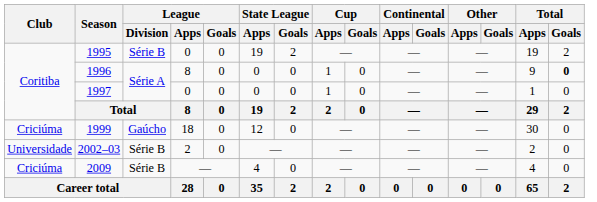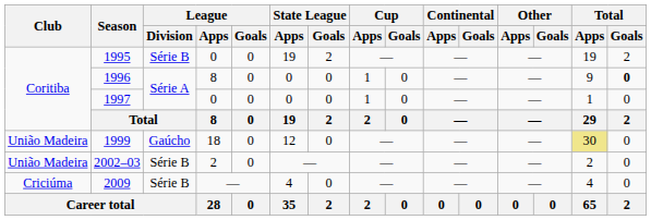 <table class="wikitable" style="text-align: center;">
 <tr>
 <th rowspan="2">Club</th>
 <th rowspan="2">Season</th>
 <th colspan="3">League</th>
 <th colspan="2">State League</th>
 <th colspan="2">Cup</th>
 <th colspan="2">Continental</th>
 <th colspan="2">Other</th>
 <th colspan="2">Total</th>
 </tr>
 <tr>
 <th>Division</th>
 <th>Apps</th>
 <th>Goals</th>
 <th>Apps</th>
 <th>Goals</th>
 <th>Apps</th>
 <th>Goals</th>
 <th>Apps</th>
 <th>Goals</th>
 <th>Apps</th>
 <th>Goals</th>
 <th>Apps</th>
 <th>Goals</th>
 </tr>
 <tr>
 <td rowspan="4" valign="center"><a href='#'>Coritiba</a></td>
 <td><a href='#'>1995</a></td>
 <td><a href='#'>Série B</a></td>
 <td>0</td>
 <td>0</td>
 <td>19</td>
 <td>2</td>
 <td colspan="2">—</td>
 <td colspan="2">—</td>
 <td colspan="2">—</td>
 <td>19</td>
 <td>2</td>
 </tr>
 <tr>
 <td><a href='#'>1996</a></td>
 <td rowspan="2"><a href='#'>Série A</a></td>
 <td>8</td>
 <td>0</td>
 <td>0</td>
 <td>0</td>
 <td>1</td>
 <td>0</td>
 <td colspan="2">—</td>
 <td colspan="2">—</td>
 <td>9</td>
 <td><strong>0</strong></td>
 </tr>
 <tr>
 <td><a href='#'>1997</a></td>
 <td>0</td>
 <td>0</td>
 <td>0</td>
 <td>0</td>
 <td>1</td>
 <td>0</td>
 <td colspan="2">—</td>
 <td colspan="2">—</td>
 <td>1</td>
 <td>0</td>
 </tr>
 <tr>
 <th colspan="2">Total</th>
 <th>8</th>
 <th>0</th>
 <th>19</th>
 <th>2</th>
 <th>2</th>
 <th>0</th>
 <th colspan="2">—</th>
 <th colspan="2">—</th>
 <th>29</th>
 <th>2</th>
 </tr>
 <tr>
-<td valign="center"><a href='#'>Criciúma</a></td>
+<td valign="center"><a href='#'>União Madeira</a></td>
 <td><a href='#'>1999</a></td>
 <td><a href='#'>Gaúcho</a></td>
 <td>18</td>
 <td>0</td>
 <td>12</td>
 <td>0</td>
 <td colspan="2">—</td>
 <td colspan="2">—</td>
 <td colspan="2">—</td>
-<td>30</td>
+<td style="background: khaki;">30</td>
 <td>0</td>
 </tr>
 <tr>
-<td valign="center"><a href='#'>Universidade</a></td>
+<td valign="center"><a href='#'>União Madeira</a></td>
 <td><a href='#'>2002–03</a></td>
 <td>Série B</td>
 <td>2</td>
 <td>0</td>
 <td colspan="2">—</td>
 <td colspan="2">—</td>
 <td colspan="2">—</td>
 <td colspan="2">—</td>
 <td>2</td>
 <td>0</td>
 </tr>
 <tr>
 <td valign="center"><a href='#'>Criciúma</a></td>
 <td><a href='#'>2009</a></td>
 <td>Série B</td>
 <td colspan="2">—</td>
 <td>4</td>
 <td>0</td>
 <td colspan="2">—</td>
 <td colspan="2">—</td>
 <td colspan="2">—</td>
 <td>4</td>
 <td>0</td>
 </tr>
 <tr>
 <th colspan="3"><strong>Career total</strong></th>
 <th>28</th>
 <th>0</th>
 <th>35</th>
 <th>2</th>
 <th>2</th>
 <th>0</th>
 <th>0</th>
 <th>0</th>
 <th>0</th>
 <th>0</th>
 <th>65</th>
 <th>2</th>
 </tr>
 </table>
